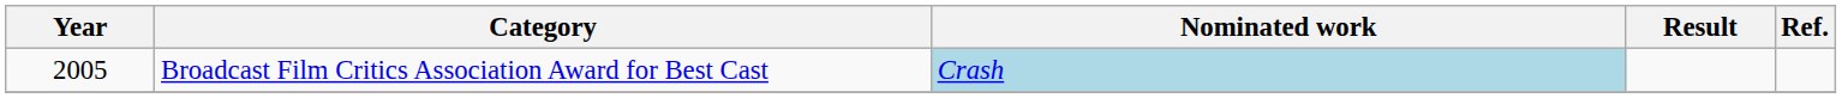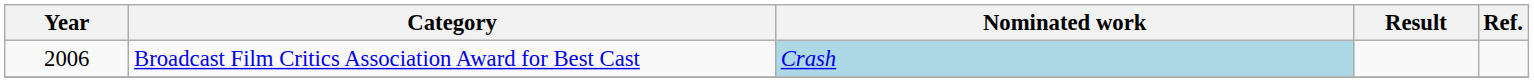 <table class=wikitable>
 <tr>
 <th scope="col" style="width:5em;">Year</th>
 <th scope="col" style="width:28em;">Category</th>
 <th scope="col" style="width:25em;">Nominated work</th>
 <th scope="col" style="width:5em;">Result</th>
 <th>Ref.</th>
 </tr>
 <tr>
-<td style="text-align:center;">2005</td>
+<td style="text-align:center;">2006</td>
 <td><a href='#'>Broadcast Film Critics Association Award for Best Cast</a></td>
 <td style="background: lightblue;"><em><a href='#'>Crash</a></em></td>
 <td></td>
 <td></td>
 </tr>
 <tr>
 </tr>
 </table>
